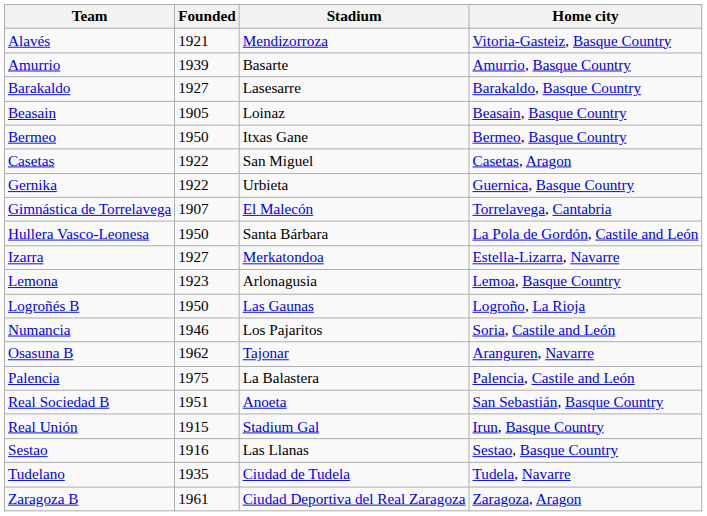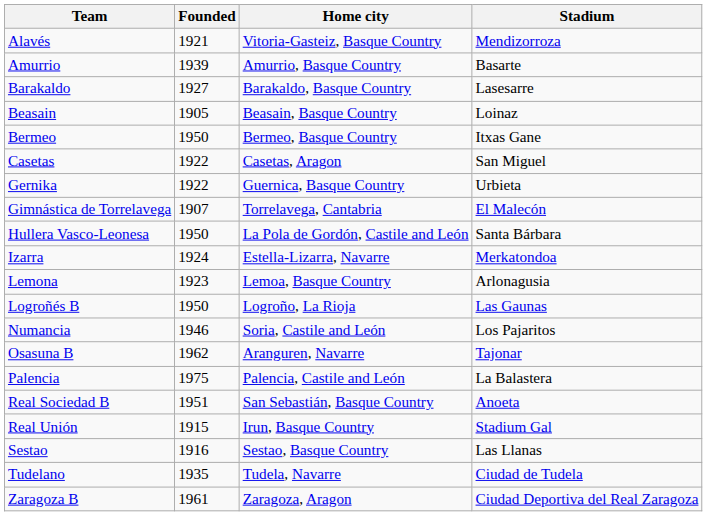 <table class="wikitable sortable">
 <tr>
 <th>Team</th>
 <th>Founded</th>
+<th>Home city</th>
 <th>Stadium</th>
-<th>Home city</th>
 </tr>
 <tr>
 <td><a href='#'>Alavés</a></td>
 <td>1921</td>
+<td><a href='#'>Vitoria-Gasteiz</a>, <a href='#'>Basque Country</a></td>
 <td><a href='#'>Mendizorroza</a></td>
-<td><a href='#'>Vitoria-Gasteiz</a>, <a href='#'>Basque Country</a></td>
 </tr>
 <tr>
 <td><a href='#'>Amurrio</a></td>
 <td>1939</td>
+<td><a href='#'>Amurrio</a>, <a href='#'>Basque Country</a></td>
 <td>Basarte</td>
-<td><a href='#'>Amurrio</a>, <a href='#'>Basque Country</a></td>
 </tr>
 <tr>
 <td><a href='#'>Barakaldo</a></td>
 <td>1927</td>
+<td><a href='#'>Barakaldo</a>, <a href='#'>Basque Country</a></td>
 <td>Lasesarre</td>
-<td><a href='#'>Barakaldo</a>, <a href='#'>Basque Country</a></td>
 </tr>
 <tr>
 <td><a href='#'>Beasain</a></td>
 <td>1905</td>
+<td><a href='#'>Beasain</a>, <a href='#'>Basque Country</a></td>
 <td>Loinaz</td>
-<td><a href='#'>Beasain</a>, <a href='#'>Basque Country</a></td>
 </tr>
 <tr>
 <td><a href='#'>Bermeo</a></td>
 <td>1950</td>
+<td><a href='#'>Bermeo</a>, <a href='#'>Basque Country</a></td>
 <td>Itxas Gane</td>
-<td><a href='#'>Bermeo</a>, <a href='#'>Basque Country</a></td>
 </tr>
 <tr>
 <td><a href='#'>Casetas</a></td>
 <td>1922</td>
+<td><a href='#'>Casetas</a>, <a href='#'>Aragon</a></td>
 <td>San Miguel</td>
-<td><a href='#'>Casetas</a>, <a href='#'>Aragon</a></td>
 </tr>
 <tr>
 <td><a href='#'>Gernika</a></td>
 <td>1922</td>
+<td><a href='#'>Guernica</a>, <a href='#'>Basque Country</a></td>
 <td>Urbieta</td>
-<td><a href='#'>Guernica</a>, <a href='#'>Basque Country</a></td>
 </tr>
 <tr>
 <td><a href='#'>Gimnástica de Torrelavega</a></td>
 <td>1907</td>
+<td><a href='#'>Torrelavega</a>, <a href='#'>Cantabria</a></td>
 <td><a href='#'>El Malecón</a></td>
-<td><a href='#'>Torrelavega</a>, <a href='#'>Cantabria</a></td>
 </tr>
 <tr>
 <td><a href='#'>Hullera Vasco-Leonesa</a></td>
 <td>1950</td>
+<td><a href='#'>La Pola de Gordón</a>, <a href='#'>Castile and León</a></td>
 <td>Santa Bárbara</td>
-<td><a href='#'>La Pola de Gordón</a>, <a href='#'>Castile and León</a></td>
 </tr>
 <tr>
 <td><a href='#'>Izarra</a></td>
-<td>1927</td>
+<td>1924</td>
+<td><a href='#'>Estella-Lizarra</a>, <a href='#'>Navarre</a></td>
 <td><a href='#'>Merkatondoa</a></td>
-<td><a href='#'>Estella-Lizarra</a>, <a href='#'>Navarre</a></td>
 </tr>
 <tr>
 <td><a href='#'>Lemona</a></td>
 <td>1923</td>
+<td><a href='#'>Lemoa</a>, <a href='#'>Basque Country</a></td>
 <td>Arlonagusia</td>
-<td><a href='#'>Lemoa</a>, <a href='#'>Basque Country</a></td>
 </tr>
 <tr>
 <td><a href='#'>Logroñés B</a></td>
 <td>1950</td>
+<td><a href='#'>Logroño</a>, <a href='#'>La Rioja</a></td>
 <td><a href='#'>Las Gaunas</a></td>
-<td><a href='#'>Logroño</a>, <a href='#'>La Rioja</a></td>
 </tr>
 <tr>
 <td><a href='#'>Numancia</a></td>
 <td>1946</td>
+<td><a href='#'>Soria</a>, <a href='#'>Castile and León</a></td>
 <td>Los Pajaritos</td>
-<td><a href='#'>Soria</a>, <a href='#'>Castile and León</a></td>
 </tr>
 <tr>
 <td><a href='#'>Osasuna B</a></td>
 <td>1962</td>
+<td><a href='#'>Aranguren</a>, <a href='#'>Navarre</a></td>
 <td><a href='#'>Tajonar</a></td>
-<td><a href='#'>Aranguren</a>, <a href='#'>Navarre</a></td>
 </tr>
 <tr>
 <td><a href='#'>Palencia</a></td>
 <td>1975</td>
+<td><a href='#'>Palencia</a>, <a href='#'>Castile and León</a></td>
 <td>La Balastera</td>
-<td><a href='#'>Palencia</a>, <a href='#'>Castile and León</a></td>
 </tr>
 <tr>
 <td><a href='#'>Real Sociedad B</a></td>
 <td>1951</td>
+<td><a href='#'>San Sebastián</a>, <a href='#'>Basque Country</a></td>
 <td><a href='#'>Anoeta</a></td>
-<td><a href='#'>San Sebastián</a>, <a href='#'>Basque Country</a></td>
 </tr>
 <tr>
 <td><a href='#'>Real Unión</a></td>
 <td>1915</td>
+<td><a href='#'>Irun</a>, <a href='#'>Basque Country</a></td>
 <td><a href='#'>Stadium Gal</a></td>
-<td><a href='#'>Irun</a>, <a href='#'>Basque Country</a></td>
 </tr>
 <tr>
 <td><a href='#'>Sestao</a></td>
 <td>1916</td>
+<td><a href='#'>Sestao</a>, <a href='#'>Basque Country</a></td>
 <td>Las Llanas</td>
-<td><a href='#'>Sestao</a>, <a href='#'>Basque Country</a></td>
 </tr>
 <tr>
 <td><a href='#'>Tudelano</a></td>
 <td>1935</td>
+<td><a href='#'>Tudela</a>, <a href='#'>Navarre</a></td>
 <td><a href='#'>Ciudad de Tudela</a></td>
-<td><a href='#'>Tudela</a>, <a href='#'>Navarre</a></td>
 </tr>
 <tr>
 <td><a href='#'>Zaragoza B</a></td>
 <td>1961</td>
+<td><a href='#'>Zaragoza</a>, <a href='#'>Aragon</a></td>
 <td><a href='#'>Ciudad Deportiva del Real Zaragoza</a></td>
-<td><a href='#'>Zaragoza</a>, <a href='#'>Aragon</a></td>
 </tr>
 </table>
